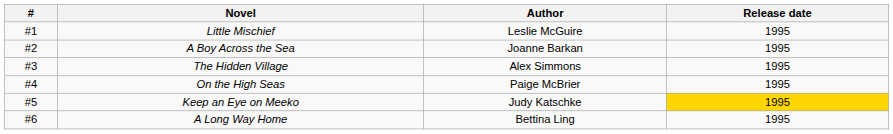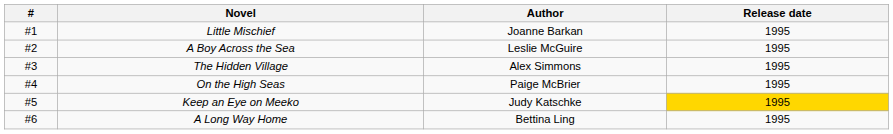 <table class="wikitable sortable" width="100%" border="1" style="font-size: 100%; text-align:center">
 <tr>
 <th>#</th>
 <th>Novel</th>
 <th>Author</th>
 <th>Release date</th>
 </tr>
 <tr>
 <td>#1</td>
 <td><em>Little Mischief</em></td>
-<td>Leslie McGuire</td>
+<td>Joanne Barkan</td>
 <td>1995</td>
 </tr>
 <tr>
 <td>#2</td>
 <td><em>A Boy Across the Sea</em></td>
-<td>Joanne Barkan</td>
+<td>Leslie McGuire</td>
 <td>1995</td>
 </tr>
 <tr>
 <td>#3</td>
 <td><em>The Hidden Village</em></td>
 <td>Alex Simmons</td>
 <td>1995</td>
 </tr>
 <tr>
 <td>#4</td>
 <td><em>On the High Seas</em></td>
 <td>Paige McBrier</td>
 <td>1995</td>
 </tr>
 <tr>
 <td>#5</td>
 <td><em>Keep an Eye on Meeko</em></td>
 <td>Judy Katschke</td>
 <td style="background: gold;">1995</td>
 </tr>
 <tr>
 <td>#6</td>
 <td><em>A Long Way Home</em></td>
 <td>Bettina Ling</td>
 <td>1995</td>
 </tr>
 </table>
